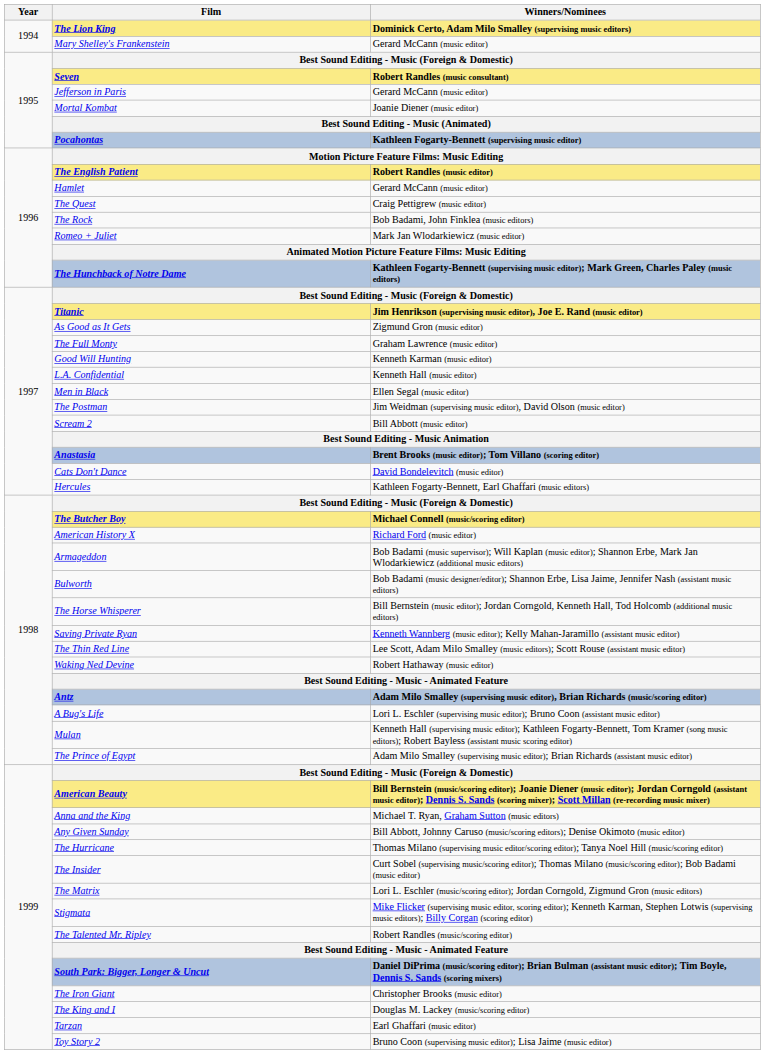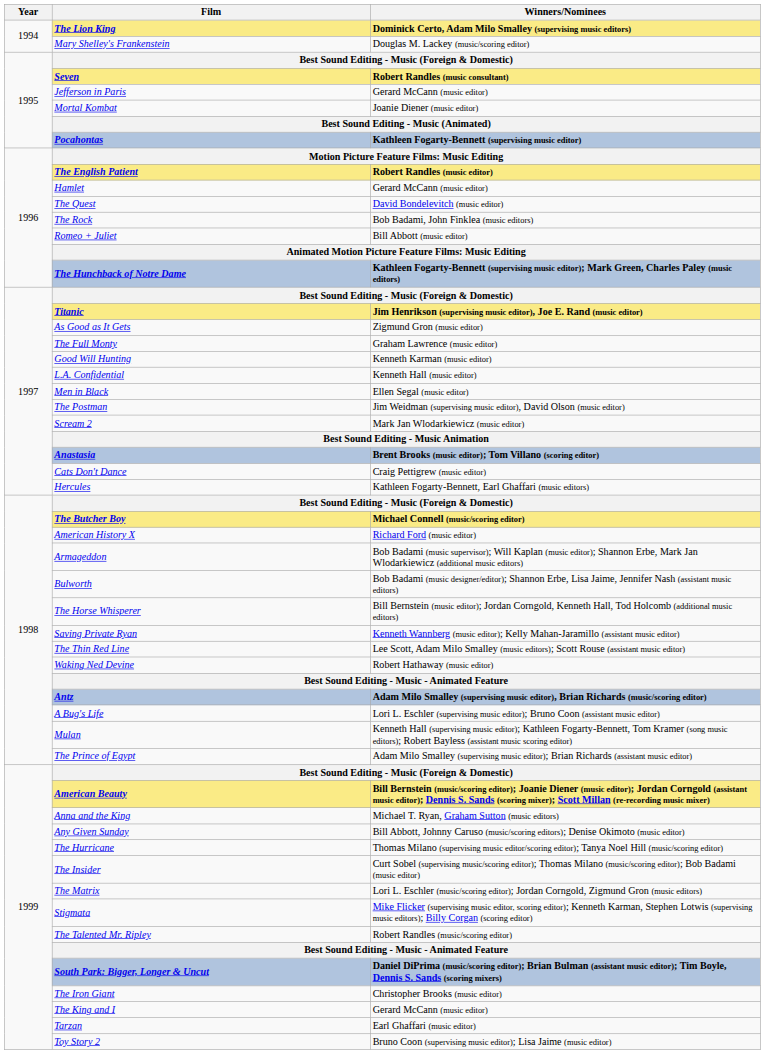 <table class="wikitable" width="95%" cellpadding="5">
 <tr>
 <th width="6%">Year</th>
 <th width="40%">Film</th>
 <th width="49%">Winners/Nominees</th>
 </tr>
 <tr>
 <td rowspan=2 style="text-align:center">1994</td>
 <td style="background:#FAEB86;"><strong><em><a href='#'>The Lion King</a></em></strong></td>
 <td style="background:#FAEB86;"><strong>Dominick Certo, Adam Milo Smalley <small>(supervising music editors)</small></strong></td>
 </tr>
 <tr>
 <td><em><a href='#'>Mary Shelley's Frankenstein</a></em></td>
-<td>Gerard McCann <small>(music editor)</small></td>
+<td>Douglas M. Lackey <small>(music/scoring editor)</small></td>
 </tr>
 <tr>
 <td rowspan="6" style="text-align:center;">1995</td>
 <th colspan="2">Best Sound Editing - Music (Foreign & Domestic)</th>
 </tr>
 <tr style="background:#FAEB86;"|>
 <td><strong><em><a href='#'>Seven</a></em></strong></td>
 <td><strong>Robert Randles <small>(music consultant)</small></strong></td>
 </tr>
 <tr>
 <td><em><a href='#'>Jefferson in Paris</a></em></td>
 <td>Gerard McCann <small>(music editor)</small></td>
 </tr>
 <tr>
 <td><em><a href='#'>Mortal Kombat</a></em></td>
 <td>Joanie Diener <small>(music editor)</small></td>
 </tr>
 <tr>
 <th colspan="2">Best Sound Editing - Music (Animated)</th>
 </tr>
 <tr style="background:#B0C4DE;"|>
 <td><strong><em><a href='#'>Pocahontas</a></em></strong></td>
 <td><strong>Kathleen Fogarty-Bennett <small>(supervising music editor)</small></strong></td>
 </tr>
 <tr>
 <td rowspan="8" style="text-align:center;">1996</td>
 <th colspan="2">Motion Picture Feature Films: Music Editing</th>
 </tr>
 <tr style="background:#FAEB86;"|>
 <td><strong><em><a href='#'>The English Patient</a></em></strong></td>
 <td><strong>Robert Randles <small>(music editor)</small></strong></td>
 </tr>
 <tr>
 <td><em><a href='#'>Hamlet</a></em></td>
 <td>Gerard McCann <small>(music editor)</small></td>
 </tr>
 <tr>
 <td><em><a href='#'>The Quest</a></em></td>
-<td>Craig Pettigrew <small>(music editor)</small></td>
+<td><a href='#'>David Bondelevitch</a> <small>(music editor)</small></td>
 </tr>
 <tr>
 <td><em><a href='#'>The Rock</a></em></td>
 <td>Bob Badami, John Finklea <small>(music editors)</small></td>
 </tr>
 <tr>
 <td><em><a href='#'>Romeo + Juliet</a></em></td>
-<td>Mark Jan Wlodarkiewicz <small>(music editor)</small></td>
+<td>Bill Abbott <small>(music editor)</small></td>
 </tr>
 <tr>
 <th colspan="2">Animated Motion Picture Feature Films: Music Editing</th>
 </tr>
 <tr style="background:#B0C4DE;"|>
 <td><strong><em><a href='#'>The Hunchback of Notre Dame</a></em></strong></td>
 <td><strong>Kathleen Fogarty-Bennett <small>(supervising music editor)</small>; Mark Green, Charles Paley <small>(music editors)</small></strong></td>
 </tr>
 <tr>
 <td rowspan="13" style="text-align:center;">1997</td>
 <th colspan="2">Best Sound Editing - Music (Foreign & Domestic)</th>
 </tr>
 <tr style="background:#FAEB86;"|>
 <td><strong><em><a href='#'>Titanic</a></em></strong></td>
 <td><strong>Jim Henrikson <small>(supervising music editor)</small>, Joe E. Rand <small>(music editor)</small></strong></td>
 </tr>
 <tr>
 <td><em><a href='#'>As Good as It Gets</a></em></td>
 <td>Zigmund Gron <small>(music editor)</small></td>
 </tr>
 <tr>
 <td><em><a href='#'>The Full Monty</a></em></td>
 <td>Graham Lawrence <small>(music editor)</small></td>
 </tr>
 <tr>
 <td><em><a href='#'>Good Will Hunting</a></em></td>
 <td>Kenneth Karman <small>(music editor)</small></td>
 </tr>
 <tr>
 <td><em><a href='#'>L.A. Confidential</a></em></td>
 <td>Kenneth Hall <small>(music editor)</small></td>
 </tr>
 <tr>
 <td><em><a href='#'>Men in Black</a></em></td>
 <td>Ellen Segal <small>(music editor)</small></td>
 </tr>
 <tr>
 <td><em><a href='#'>The Postman</a></em></td>
 <td>Jim Weidman <small>(supervising music editor)</small>, David Olson <small>(music editor)</small></td>
 </tr>
 <tr>
 <td><em><a href='#'>Scream 2</a></em></td>
-<td>Bill Abbott <small>(music editor)</small></td>
+<td>Mark Jan Wlodarkiewicz <small>(music editor)</small></td>
 </tr>
 <tr>
 <th colspan="2">Best Sound Editing - Music Animation</th>
 </tr>
 <tr style="background:#B0C4DE;"|>
 <td><strong><em><a href='#'>Anastasia</a></em></strong></td>
 <td><strong>Brent Brooks <small>(music editor)</small>; Tom Villano <small>(scoring editor)</small></strong></td>
 </tr>
 <tr>
 <td><em><a href='#'>Cats Don't Dance</a></em></td>
-<td><a href='#'>David Bondelevitch</a> <small>(music editor)</small></td>
+<td>Craig Pettigrew <small>(music editor)</small></td>
 </tr>
 <tr>
 <td><em><a href='#'>Hercules</a></em></td>
 <td>Kathleen Fogarty-Bennett, Earl Ghaffari <small>(music editors)</small></td>
 </tr>
 <tr>
 <td rowspan="14" style="text-align:center;">1998</td>
 <th colspan="2">Best Sound Editing - Music (Foreign & Domestic)</th>
 </tr>
 <tr style="background:#FAEB86;"|>
 <td><strong><em><a href='#'>The Butcher Boy</a></em></strong></td>
 <td><strong>Michael Connell <small>(music/scoring editor)</small></strong></td>
 </tr>
 <tr>
 <td><em><a href='#'>American History X</a></em></td>
 <td><a href='#'>Richard Ford</a> <small>(music editor)</small></td>
 </tr>
 <tr>
 <td><em><a href='#'>Armageddon</a></em></td>
 <td>Bob Badami <small>(music supervisor)</small>; Will Kaplan <small>(music editor)</small>; Shannon Erbe, Mark Jan Wlodarkiewicz <small>(additional music editors)</small></td>
 </tr>
 <tr>
 <td><em><a href='#'>Bulworth</a></em></td>
 <td>Bob Badami <small>(music designer/editor)</small>; Shannon Erbe, Lisa Jaime, Jennifer Nash <small>(assistant music editors)</small></td>
 </tr>
 <tr>
 <td><em><a href='#'>The Horse Whisperer</a></em></td>
 <td>Bill Bernstein <small>(music editor)</small>; Jordan Corngold, Kenneth Hall, Tod Holcomb <small>(additional music editors)</small></td>
 </tr>
 <tr>
 <td><em><a href='#'>Saving Private Ryan</a></em></td>
 <td><a href='#'>Kenneth Wannberg</a> <small>(music editor)</small>; Kelly Mahan-Jaramillo <small>(assistant music editor)</small></td>
 </tr>
 <tr>
 <td><em><a href='#'>The Thin Red Line</a></em></td>
 <td>Lee Scott, Adam Milo Smalley <small>(music editors)</small>; Scott Rouse <small>(assistant music editor)</small></td>
 </tr>
 <tr>
 <td><em><a href='#'>Waking Ned Devine</a></em></td>
 <td>Robert Hathaway <small>(music editor)</small></td>
 </tr>
 <tr>
 <th colspan="2">Best Sound Editing - Music - Animated Feature</th>
 </tr>
 <tr style="background:#B0C4DE;"|>
 <td><strong><em><a href='#'>Antz</a></em></strong></td>
 <td><strong>Adam Milo Smalley <small>(supervising music editor)</small>, Brian Richards <small>(music/scoring editor)</small></strong></td>
 </tr>
 <tr>
 <td><em><a href='#'>A Bug's Life</a></em></td>
 <td>Lori L. Eschler <small>(supervising music editor)</small>; Bruno Coon <small>(assistant music editor)</small></td>
 </tr>
 <tr>
 <td><em><a href='#'>Mulan</a></em></td>
 <td>Kenneth Hall <small>(supervising music editor)</small>; Kathleen Fogarty-Bennett, Tom Kramer <small>(song music editors)</small>; Robert Bayless <small>(assistant music scoring editor)</small></td>
 </tr>
 <tr>
 <td><em><a href='#'>The Prince of Egypt</a></em></td>
 <td>Adam Milo Smalley <small>(supervising music editor)</small>; Brian Richards <small>(assistant music editor)</small></td>
 </tr>
 <tr>
 <td rowspan="15" style="text-align:center;">1999</td>
 <th colspan="2">Best Sound Editing - Music (Foreign & Domestic)</th>
 </tr>
 <tr style="background:#FAEB86;"|>
 <td><strong><em><a href='#'>American Beauty</a></em></strong></td>
 <td><strong>Bill Bernstein <small>(music/scoring editor)</small>; Joanie Diener <small>(music editor)</small>; Jordan Corngold <small>(assistant music editor)</small>; <a href='#'>Dennis S. Sands</a> <small>(scoring mixer)</small>; <a href='#'>Scott Millan</a> <small>(re-recording music mixer)</small></strong></td>
 </tr>
 <tr>
 <td><em><a href='#'>Anna and the King</a></em></td>
 <td>Michael T. Ryan, <a href='#'>Graham Sutton</a> <small>(music editors)</small></td>
 </tr>
 <tr>
 <td><em><a href='#'>Any Given Sunday</a></em></td>
 <td>Bill Abbott, Johnny Caruso <small>(music/scoring editors)</small>; Denise Okimoto <small>(music editor)</small></td>
 </tr>
 <tr>
 <td><em><a href='#'>The Hurricane</a></em></td>
 <td>Thomas Milano <small>(supervising music editor/scoring editor)</small>; Tanya Noel Hill <small>(music/scoring editor)</small></td>
 </tr>
 <tr>
 <td><em><a href='#'>The Insider</a></em></td>
 <td>Curt Sobel <small>(supervising music/scoring editor)</small>; Thomas Milano <small>(music/scoring editor)</small>; Bob Badami <small>(music editor)</small></td>
 </tr>
 <tr>
 <td><em><a href='#'>The Matrix</a></em></td>
 <td>Lori L. Eschler <small>(music/scoring editor)</small>; Jordan Corngold, Zigmund Gron <small>(music editors)</small></td>
 </tr>
 <tr>
 <td><em><a href='#'>Stigmata</a></em></td>
 <td><a href='#'>Mike Flicker</a> <small>(supervising music editor, scoring editor)</small>; Kenneth Karman, Stephen Lotwis <small>(supervising music editors)</small>; <a href='#'>Billy Corgan</a> <small>(scoring editor)</small></td>
 </tr>
 <tr>
 <td><em><a href='#'>The Talented Mr. Ripley</a></em></td>
 <td>Robert Randles <small>(music/scoring editor)</small></td>
 </tr>
 <tr>
 <th colspan="2">Best Sound Editing - Music - Animated Feature</th>
 </tr>
 <tr style="background:#B0C4DE;"|>
 <td><strong><em><a href='#'>South Park: Bigger, Longer & Uncut</a></em></strong></td>
 <td><strong>Daniel DiPrima <small>(music/scoring editor)</small>; Brian Bulman <small>(assistant music editor)</small>; Tim Boyle, <a href='#'>Dennis S. Sands</a> <small>(scoring mixers)</small></strong></td>
 </tr>
 <tr>
 <td><em><a href='#'>The Iron Giant</a></em></td>
 <td>Christopher Brooks <small>(music editor)</small></td>
 </tr>
 <tr>
 <td><em><a href='#'>The King and I</a></em></td>
-<td>Douglas M. Lackey <small>(music/scoring editor)</small></td>
+<td>Gerard McCann <small>(music editor)</small></td>
 </tr>
 <tr>
 <td><em><a href='#'>Tarzan</a></em></td>
 <td>Earl Ghaffari <small>(music editor)</small></td>
 </tr>
 <tr>
 <td><em><a href='#'>Toy Story 2</a></em></td>
 <td>Bruno Coon <small>(supervising music editor)</small>; Lisa Jaime <small>(music editor)</small></td>
 </tr>
 </table>
